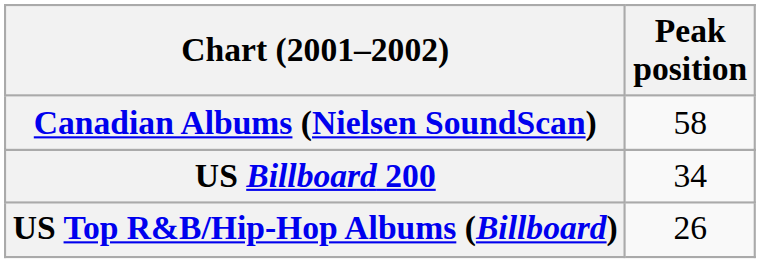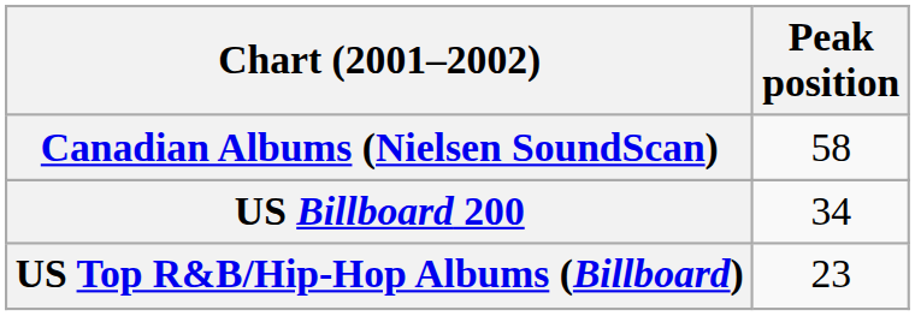 <table class="wikitable sortable plainrowheaders" style="text-align:center">
 <tr>
 <th scope="col">Chart (2001–2002)</th>
 <th scope="col">Peak<br>position</th>
 </tr>
 <tr>
 <th scope="row"><a href='#'>Canadian Albums</a> (<a href='#'>Nielsen SoundScan</a>)</th>
 <td align="center">58</td>
 </tr>
 <tr>
 </tr>
 <tr>
 </tr>
 <tr>
 </tr>
 <tr>
 </tr>
 <tr>
 <th scope="row">US <a href='#'><em>Billboard</em> 200</a></th>
 <td>34</td>
 </tr>
 <tr>
 <th scope="row">US <a href='#'>Top R&B/Hip-Hop Albums</a> (<em><a href='#'>Billboard</a></em>)</th>
-<td>26</td>
+<td>23</td>
 </tr>
 </table>
